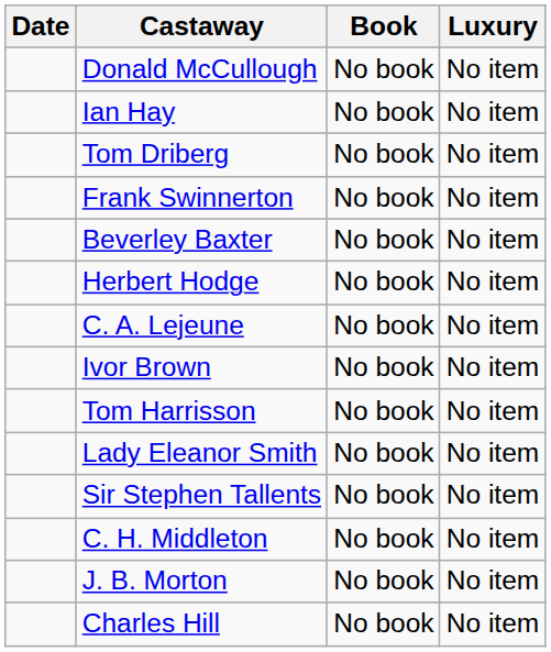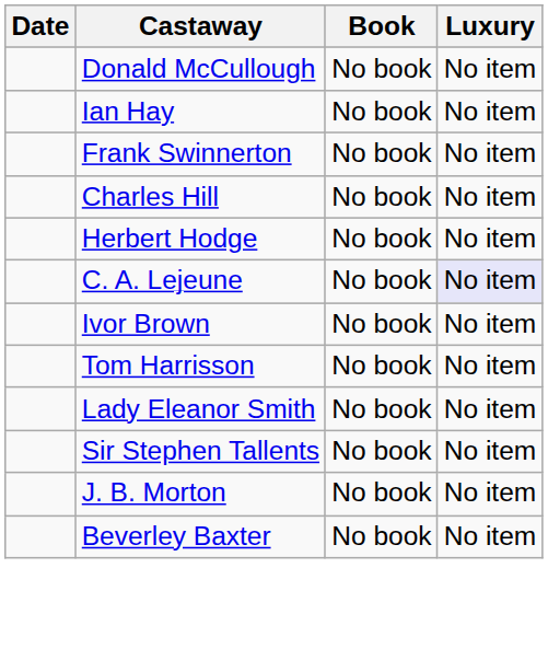 <table class="wikitable sortable">
 <tr>
 <th>Date</th>
 <th>Castaway</th>
 <th>Book</th>
 <th>Luxury</th>
 </tr>
 <tr>
 <td></td>
 <td><a href='#'>Donald McCullough</a></td>
 <td>No book</td>
 <td>No item</td>
 </tr>
 <tr>
 <td></td>
 <td><a href='#'>Ian Hay</a></td>
 <td>No book</td>
 <td>No item</td>
 </tr>
 <tr>
 <td></td>
-<td><a href='#'>Tom Driberg</a></td>
-<td>No book</td>
-<td>No item</td>
-</tr>
-<tr>
-<td></td>
 <td><a href='#'>Frank Swinnerton</a></td>
 <td>No book</td>
 <td>No item</td>
 </tr>
 <tr>
 <td></td>
-<td><a href='#'>Beverley Baxter</a></td>
+<td><a href='#'>Charles Hill</a></td>
 <td>No book</td>
 <td>No item</td>
 </tr>
 <tr>
 <td></td>
 <td><a href='#'>Herbert Hodge</a></td>
 <td>No book</td>
 <td>No item</td>
 </tr>
 <tr>
 <td></td>
 <td><a href='#'>C. A. Lejeune</a></td>
 <td>No book</td>
-<td>No item</td>
+<td style="background: lavender;">No item</td>
 </tr>
 <tr>
 <td></td>
 <td><a href='#'>Ivor Brown</a></td>
 <td>No book</td>
 <td>No item</td>
 </tr>
 <tr>
 <td></td>
 <td><a href='#'>Tom Harrisson</a></td>
 <td>No book</td>
 <td>No item</td>
 </tr>
 <tr>
 <td></td>
 <td><a href='#'>Lady Eleanor Smith</a></td>
 <td>No book</td>
 <td>No item</td>
 </tr>
 <tr>
 <td></td>
 <td><a href='#'>Sir Stephen Tallents</a></td>
 <td>No book</td>
 <td>No item</td>
 </tr>
 <tr>
 <td></td>
-<td><a href='#'>C. H. Middleton</a></td>
-<td>No book</td>
-<td>No item</td>
-</tr>
-<tr>
-<td></td>
 <td><a href='#'>J. B. Morton</a></td>
 <td>No book</td>
 <td>No item</td>
 </tr>
 <tr>
 <td></td>
-<td><a href='#'>Charles Hill</a></td>
+<td><a href='#'>Beverley Baxter</a></td>
 <td>No book</td>
 <td>No item</td>
 </tr>
 </table>
